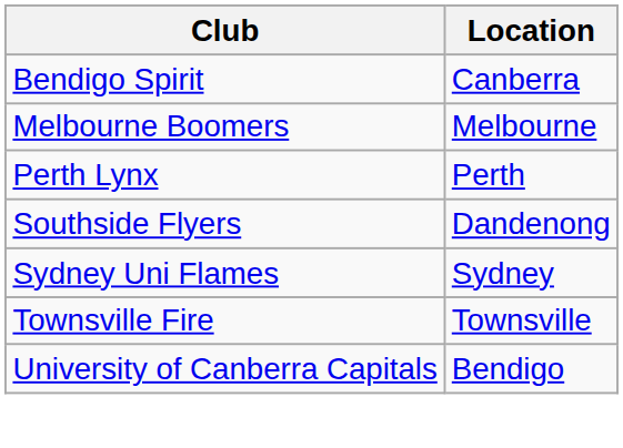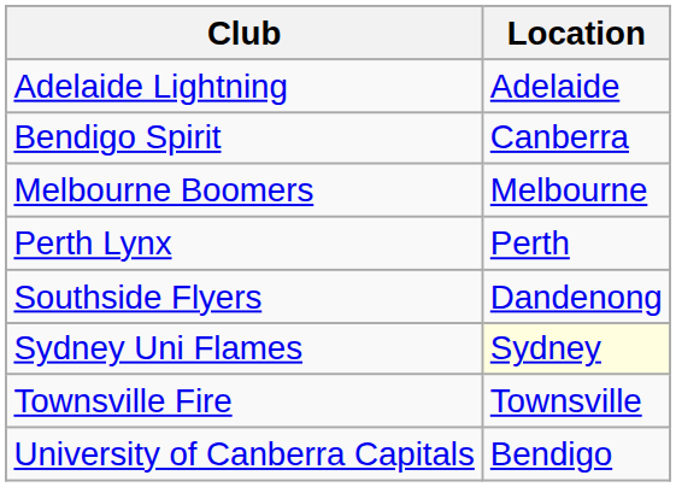 <table class="wikitable sortable" style="font-size:90%;">
 <tr>
 <th>Club</th>
 <th>Location</th>
+</tr>
+<tr>
+<td><a href='#'>Adelaide Lightning</a></td>
+<td><a href='#'>Adelaide</a></td>
 </tr>
 <tr>
 <td><a href='#'>Bendigo Spirit</a></td>
 <td><a href='#'>Canberra</a></td>
 </tr>
 <tr>
 <td><a href='#'>Melbourne Boomers</a></td>
 <td><a href='#'>Melbourne</a></td>
 </tr>
 <tr>
 <td><a href='#'>Perth Lynx</a></td>
 <td><a href='#'>Perth</a></td>
 </tr>
 <tr>
 <td><a href='#'>Southside Flyers</a></td>
 <td><a href='#'>Dandenong</a></td>
 </tr>
 <tr>
 <td><a href='#'>Sydney Uni Flames</a></td>
-<td><a href='#'>Sydney</a></td>
+<td style="background: lightyellow;"><a href='#'>Sydney</a></td>
 </tr>
 <tr>
 <td><a href='#'>Townsville Fire</a></td>
 <td><a href='#'>Townsville</a></td>
 </tr>
 <tr>
 <td><a href='#'>University of Canberra Capitals</a></td>
 <td><a href='#'>Bendigo</a></td>
 </tr>
 </table>
